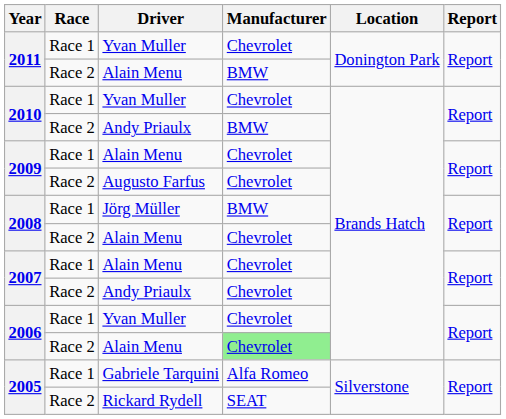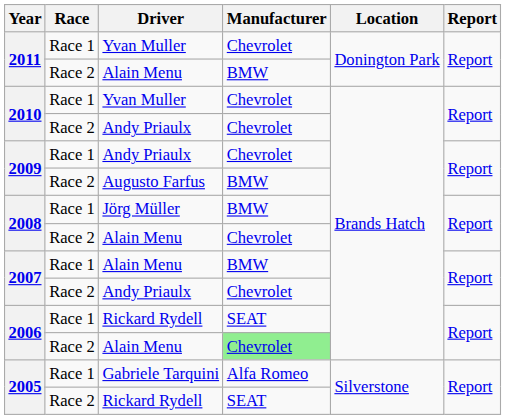 <table class="wikitable" style="font-size: 95%;">
 <tr>
 <th>Year</th>
 <th>Race</th>
 <th>Driver</th>
 <th>Manufacturer</th>
 <th>Location</th>
 <th>Report</th>
 </tr>
 <tr>
 <th rowspan=2><a href='#'>2011</a></th>
 <td>Race 1</td>
 <td> <a href='#'>Yvan Muller</a></td>
 <td> <a href='#'>Chevrolet</a></td>
 <td rowspan=2><a href='#'>Donington Park</a></td>
 <td rowspan=2><a href='#'>Report</a></td>
 </tr>
 <tr>
 <td>Race 2</td>
 <td> <a href='#'>Alain Menu</a></td>
 <td> <a href='#'>BMW</a></td>
 </tr>
 <tr>
 <th rowspan=2><a href='#'>2010</a></th>
 <td>Race 1</td>
 <td> <a href='#'>Yvan Muller</a></td>
 <td> <a href='#'>Chevrolet</a></td>
 <td rowspan=10><a href='#'>Brands Hatch</a></td>
 <td rowspan=2><a href='#'>Report</a></td>
 </tr>
 <tr>
 <td>Race 2</td>
 <td> <a href='#'>Andy Priaulx</a></td>
-<td> <a href='#'>BMW</a></td>
+<td> <a href='#'>Chevrolet</a></td>
 </tr>
 <tr>
 <th rowspan=2><a href='#'>2009</a></th>
 <td>Race 1</td>
-<td> <a href='#'>Alain Menu</a></td>
+<td> <a href='#'>Andy Priaulx</a></td>
 <td> <a href='#'>Chevrolet</a></td>
 <td rowspan=2><a href='#'>Report</a></td>
 </tr>
 <tr>
 <td>Race 2</td>
 <td> <a href='#'>Augusto Farfus</a></td>
-<td> <a href='#'>Chevrolet</a></td>
+<td> <a href='#'>BMW</a></td>
 </tr>
 <tr>
 <th rowspan=2><a href='#'>2008</a></th>
 <td>Race 1</td>
 <td> <a href='#'>Jörg Müller</a></td>
 <td> <a href='#'>BMW</a></td>
 <td rowspan=2><a href='#'>Report</a></td>
 </tr>
 <tr>
 <td>Race 2</td>
 <td> <a href='#'>Alain Menu</a></td>
 <td> <a href='#'>Chevrolet</a></td>
 </tr>
 <tr>
 <th rowspan=2><a href='#'>2007</a></th>
 <td>Race 1</td>
 <td> <a href='#'>Alain Menu</a></td>
-<td> <a href='#'>Chevrolet</a></td>
+<td> <a href='#'>BMW</a></td>
 <td rowspan=2><a href='#'>Report</a></td>
 </tr>
 <tr>
 <td>Race 2</td>
 <td> <a href='#'>Andy Priaulx</a></td>
 <td> <a href='#'>Chevrolet</a></td>
 </tr>
 <tr>
 <th rowspan=2><a href='#'>2006</a></th>
 <td>Race 1</td>
-<td> <a href='#'>Yvan Muller</a></td>
-<td> <a href='#'>Chevrolet</a></td>
+<td> <a href='#'>Rickard Rydell</a></td>
+<td> <a href='#'>SEAT</a></td>
 <td rowspan=2><a href='#'>Report</a></td>
 </tr>
 <tr>
 <td>Race 2</td>
 <td> <a href='#'>Alain Menu</a></td>
 <td style="background: lightgreen;"> <a href='#'>Chevrolet</a></td>
 </tr>
 <tr>
 <th rowspan=2><a href='#'>2005</a></th>
 <td>Race 1</td>
 <td> <a href='#'>Gabriele Tarquini</a></td>
 <td> <a href='#'>Alfa Romeo</a></td>
 <td rowspan=2><a href='#'>Silverstone</a></td>
 <td rowspan=2><a href='#'>Report</a></td>
 </tr>
 <tr>
 <td>Race 2</td>
 <td> <a href='#'>Rickard Rydell</a></td>
 <td> <a href='#'>SEAT</a></td>
 </tr>
 </table>
